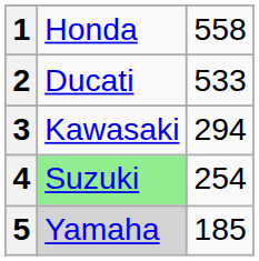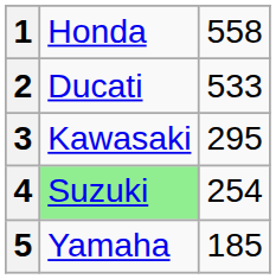 <table class="wikitable">
 <tr>
 <th>1</th>
 <td><a href='#'>Honda</a></td>
 <td>558</td>
 </tr>
 <tr>
 <th>2</th>
 <td><a href='#'>Ducati</a></td>
 <td>533</td>
 </tr>
 <tr>
 <th>3</th>
 <td><a href='#'>Kawasaki</a></td>
-<td>294</td>
+<td>295</td>
 </tr>
 <tr>
 <th>4</th>
 <td style="background: lightgreen;"><a href='#'>Suzuki</a></td>
 <td>254</td>
 </tr>
 <tr>
 <th>5</th>
-<td style="background: lightgrey;"><a href='#'>Yamaha</a></td>
+<td><a href='#'>Yamaha</a></td>
 <td>185</td>
 </tr>
 </table>
